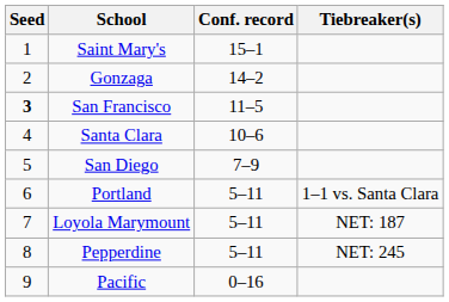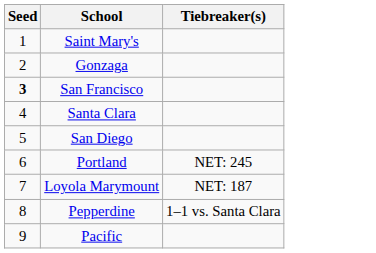 <table class="wikitable" style="white-space:nowrap; font-size:95%;text-align:center">
 <tr>
 <th>Seed</th>
 <th>School</th>
-<th>Conf. record</th>
 <th>Tiebreaker(s)</th>
 </tr>
 <tr>
 <td>1</td>
 <td><a href='#'> Saint Mary's</a></td>
-<td>15–1</td>
 <td></td>
 </tr>
 <tr>
 <td>2</td>
 <td><a href='#'>Gonzaga</a></td>
-<td>14–2</td>
 <td></td>
 </tr>
 <tr>
 <td><strong>3</strong></td>
 <td><a href='#'>San Francisco</a></td>
-<td>11–5</td>
 <td></td>
 </tr>
 <tr>
 <td>4</td>
 <td><a href='#'>Santa Clara</a></td>
-<td>10–6</td>
 <td></td>
 </tr>
 <tr>
 <td>5</td>
 <td><a href='#'>San Diego</a></td>
-<td>7–9</td>
 <td></td>
 </tr>
 <tr>
 <td>6</td>
 <td><a href='#'>Portland</a></td>
-<td>5–11</td>
-<td>1–1 vs. Santa Clara</td>
+<td>NET: 245</td>
 </tr>
 <tr>
 <td>7</td>
 <td><a href='#'>Loyola Marymount</a></td>
-<td>5–11</td>
 <td>NET: 187</td>
 </tr>
 <tr>
 <td>8</td>
 <td><a href='#'>Pepperdine</a></td>
-<td>5–11</td>
-<td>NET: 245</td>
+<td>1–1 vs. Santa Clara</td>
 </tr>
 <tr>
 <td>9</td>
 <td><a href='#'>Pacific</a></td>
-<td>0–16</td>
 <td></td>
 </tr>
 </table>
